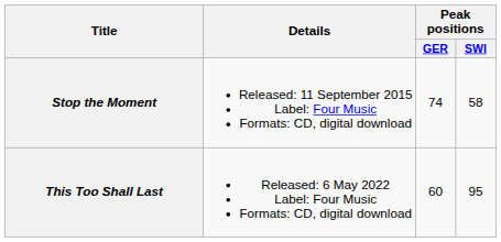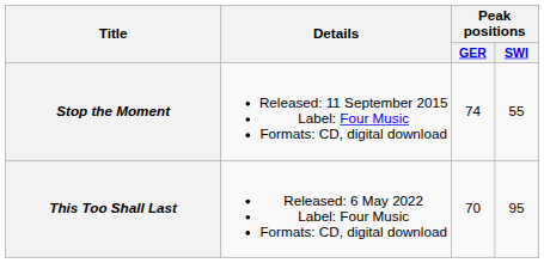 <table class="wikitable plainrowheaders" style="text-align:center;" border="1">
 <tr>
 <th scope="col" rowspan="2" style="width:15em;">Title</th>
 <th scope="col" rowspan="2" style="width:16em;">Details</th>
 <th scope="col" colspan="2">Peak positions</th>
 </tr>
 <tr>
 <th scope="col" style="width:3em;font-size:90%;"><a href='#'>GER</a><br></th>
 <th scope="col" style="width:3em;font-size:90%;"><a href='#'>SWI</a><br></th>
 </tr>
 <tr>
 <th scope="row"><em>Stop the Moment</em></th>
 <td><br><ul><li>Released: 11 September 2015</li><li>Label: <a href='#'>Four Music</a></li><li>Formats: CD, digital download</li></ul></td>
 <td>74</td>
-<td>58</td>
+<td>55</td>
 </tr>
 <tr>
 <th scope="row"><em>This Too Shall Last</em></th>
 <td><br><ul><li>Released: 6 May 2022</li><li>Label: Four Music</li><li>Formats: CD, digital download</li></ul></td>
-<td>60</td>
+<td>70</td>
 <td>95</td>
 </tr>
 </table>
